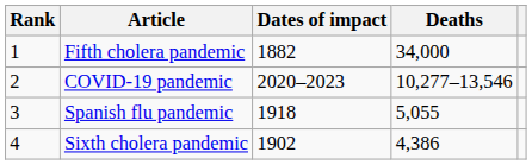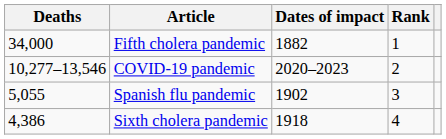 <table class="wikitable sortable">
 <tr>
-<th>Rank</th>
+<th>Deaths</th>
 <th>Article</th>
 <th>Dates of impact</th>
-<th>Deaths</th>
+<th>Rank</th>
 <th></th>
 </tr>
 <tr>
-<td>1</td>
+<td>34,000</td>
 <td><a href='#'>Fifth cholera pandemic</a></td>
 <td>1882</td>
-<td>34,000</td>
+<td>1</td>
 <td></td>
 </tr>
 <tr>
-<td>2</td>
+<td>10,277–13,546</td>
 <td><a href='#'>COVID-19 pandemic</a></td>
 <td>2020–2023</td>
-<td>10,277–13,546</td>
+<td>2</td>
 <td></td>
 </tr>
 <tr>
+<td>5,055</td>
+<td><a href='#'>Spanish flu pandemic</a></td>
+<td>1902</td>
 <td>3</td>
-<td><a href='#'>Spanish flu pandemic</a></td>
-<td>1918</td>
-<td>5,055</td>
 <td></td>
 </tr>
 <tr>
+<td>4,386</td>
+<td><a href='#'>Sixth cholera pandemic</a></td>
+<td>1918</td>
 <td>4</td>
-<td><a href='#'>Sixth cholera pandemic</a></td>
-<td>1902</td>
-<td>4,386</td>
 <td></td>
 </tr>
 </table>
